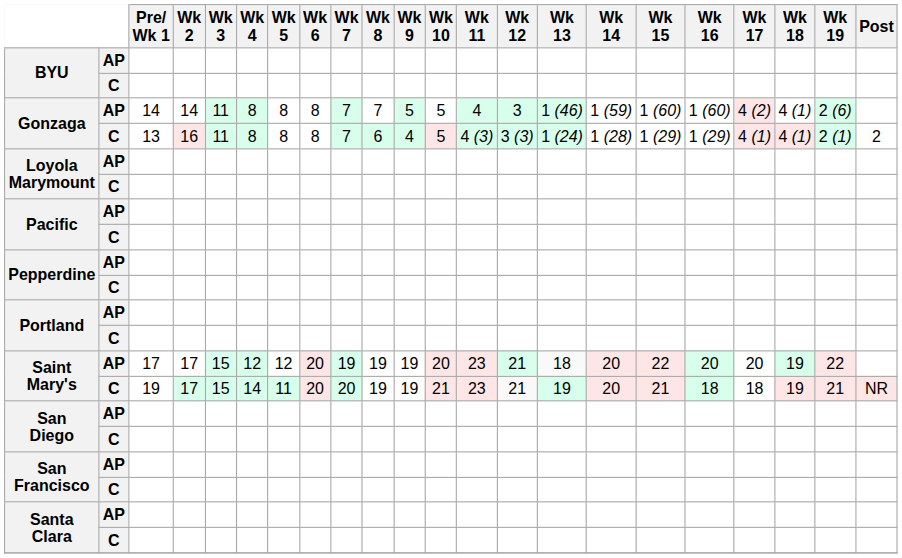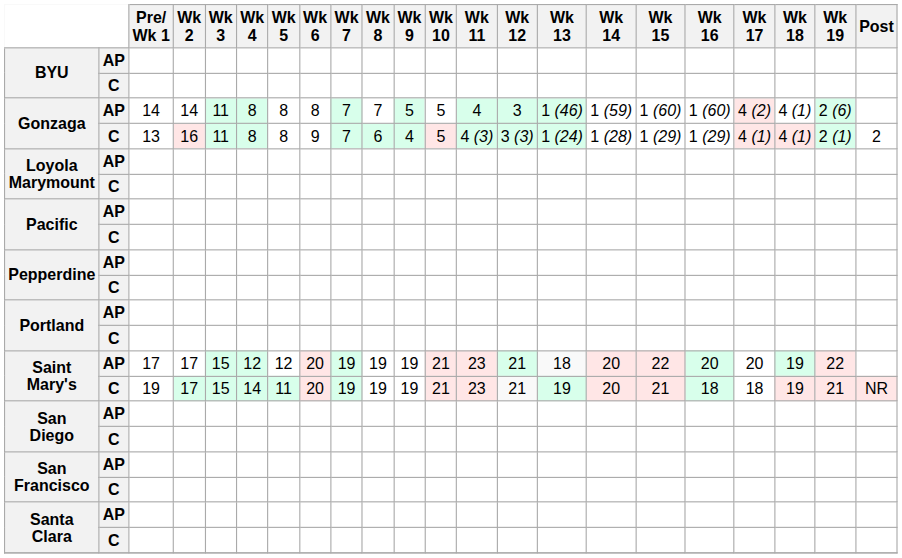 <table class="wikitable" style="white-space:nowrap;font-size:90%;text-align:center;">
 <tr>
 <th colspan=2 style="background:white; border-top-style:hidden; border-left-style:hidden;"> </th>
 <th>Pre/<br>Wk 1</th>
 <th>Wk<br>2</th>
 <th>Wk<br>3</th>
 <th>Wk<br>4</th>
 <th>Wk<br>5</th>
 <th>Wk<br>6</th>
 <th>Wk<br>7</th>
 <th>Wk<br>8</th>
 <th>Wk<br>9</th>
 <th>Wk<br>10</th>
 <th>Wk<br>11</th>
 <th>Wk<br>12</th>
 <th>Wk<br>13</th>
 <th>Wk<br>14</th>
 <th>Wk<br>15</th>
 <th>Wk<br>16</th>
 <th>Wk<br>17</th>
 <th>Wk<br>18</th>
 <th>Wk<br>19</th>
 <th>Post</th>
 </tr>
 <tr style="text-align:center;">
 <th rowspan=2 style=>BYU</th>
 <th>AP</th>
 <td style="background:#FFF;"></td>
 <td style="background:#FFF;"></td>
 <td style="background:#FFF;"></td>
 <td style="background:#FFF;"></td>
 <td style="background:#FFF;"></td>
 <td style="background:#FFF;"></td>
 <td style="background:#FFF;"></td>
 <td style="background:#FFF;"></td>
 <td style="background:#FFF;"></td>
 <td style="background:#FFF;"></td>
 <td style="background:#FFF;"></td>
 <td style="background:#FFF;"></td>
 <td style="background:#FFF;"></td>
 <td style="background:#FFF;"></td>
 <td style="background:#FFF;"></td>
 <td style="background:#FFF;"></td>
 <td style="background:#FFF;"></td>
 <td style="background:#FFF;"></td>
 <td style="background:#FFF;"></td>
 <td style="background:#FFF;"></td>
 </tr>
 <tr style="text-align:center;">
 <th>C</th>
 <td style="background:#FFF;"></td>
 <td style="background:#FFF;"></td>
 <td style="background:#FFF;"></td>
 <td style="background:#FFF;"></td>
 <td style="background:#FFF;"></td>
 <td style="background:#FFF;"></td>
 <td style="background:#FFF;"></td>
 <td style="background:#FFF;"></td>
 <td style="background:#FFF;"></td>
 <td style="background:#FFF;"></td>
 <td style="background:#FFF;"></td>
 <td style="background:#FFF;"></td>
 <td style="background:#FFF;"></td>
 <td style="background:#FFF;"></td>
 <td style="background:#FFF;"></td>
 <td style="background:#FFF;"></td>
 <td style="background:#FFF;"></td>
 <td style="background:#FFF;"></td>
 <td style="background:#FFF;"></td>
 <td style="background:#FFF;"></td>
 </tr>
 <tr style="text-align:center;">
 <th rowspan=2 style=>Gonzaga</th>
 <th>AP</th>
 <td style="background:#FFF;">14</td>
 <td style="background:#FFF;">14</td>
 <td style="background:#d8ffeb;">11</td>
 <td style="background:#d8ffeb;">8</td>
 <td style="background:#FFF;">8</td>
 <td style="background:#FFF;">8</td>
 <td style="background:#d8ffeb">7</td>
 <td style="background:#FFF;">7</td>
 <td style="background:#d8ffeb;">5</td>
 <td style="background:#FFF;">5</td>
 <td style="background:#d8ffeb;">4</td>
 <td style="background:#d8ffeb;">3</td>
 <td style="background:#d8ffeb;">1 <em>(46)</em></td>
 <td style="background:#FFF;">1 <em>(59)</em></td>
 <td style="background:#FFF;">1 <em>(60)</em></td>
 <td style="background:#FFF;">1 <em>(60)</em></td>
 <td style="background:#FFe6e6;">4 <em>(2)</em></td>
 <td style="background:#FFF;">4 <em>(1)</em></td>
 <td style="background:#d8ffeb;">2 <em>(6)</em></td>
 <td style="background:#FFF;"></td>
 </tr>
 <tr style="text-align:center;">
 <th>C</th>
 <td style="background:#FFF;">13</td>
 <td style="background:#FFe6e6;">16</td>
 <td style="background:#d8ffeb;">11</td>
 <td style="background:#d8ffeb;">8</td>
 <td style="background:#FFF;">8</td>
-<td style="background:#FFF;">8</td>
+<td style="background:#FFF;">9</td>
 <td style="background:#d8ffeb;">7</td>
 <td style="background:#d8ffeb;">6</td>
 <td style="background:#d8ffeb;">4</td>
 <td style="background:#FFe6e6;">5</td>
 <td style="background:#d8ffeb;">4 <em>(3)</em></td>
 <td style="background:#d8ffeb;">3 <em>(3)</em></td>
 <td style="background:#d8ffeb;">1 <em>(24)</em></td>
 <td style="background:#FFF;">1 <em>(28)</em></td>
 <td style="background:#FFF;">1 <em>(29)</em></td>
 <td style="background:#FFF;">1 <em>(29)</em></td>
 <td style="background:#FFe6e6;">4 <em>(1)</em></td>
 <td style="background:#FFe6e6;">4 <em>(1)</em></td>
 <td style="background:#d8ffeb;">2 <em>(1)</em></td>
 <td style="background:#FFF;">2</td>
 </tr>
 <tr style="text-align:center;">
 <th rowspan=2 style=>Loyola<br>Marymount</th>
 <th>AP</th>
 <td style="background:#FFF;"></td>
 <td style="background:#FFF;"></td>
 <td style="background:#FFF;"></td>
 <td style="background:#FFF;"></td>
 <td style="background:#FFF;"></td>
 <td style="background:#FFF;"></td>
 <td style="background:#FFF;"></td>
 <td style="background:#FFF;"></td>
 <td style="background:#FFF;"></td>
 <td style="background:#FFF;"></td>
 <td style="background:#FFF;"></td>
 <td style="background:#FFF;"></td>
 <td style="background:#FFF;"></td>
 <td style="background:#FFF;"></td>
 <td style="background:#FFF;"></td>
 <td style="background:#FFF;"></td>
 <td style="background:#FFF;"></td>
 <td style="background:#FFF;"></td>
 <td style="background:#FFF;"></td>
 <td style="background:#FFF;"></td>
 </tr>
 <tr style="text-align:center;">
 <th>C</th>
 <td style="background:#FFF;"></td>
 <td style="background:#FFF;"></td>
 <td style="background:#FFF;"></td>
 <td style="background:#FFF;"></td>
 <td style="background:#FFF;"></td>
 <td style="background:#FFF;"></td>
 <td style="background:#FFF;"></td>
 <td style="background:#FFF;"></td>
 <td style="background:#FFF;"></td>
 <td style="background:#FFF;"></td>
 <td style="background:#FFF;"></td>
 <td style="background:#FFF;"></td>
 <td style="background:#FFF;"></td>
 <td style="background:#FFF;"></td>
 <td style="background:#FFF;"></td>
 <td style="background:#FFF;"></td>
 <td style="background:#FFF;"></td>
 <td style="background:#FFF;"></td>
 <td style="background:#FFF;"></td>
 <td style="background:#FFF;"></td>
 </tr>
 <tr style="text-align:center;">
 <th rowspan=2 style=>Pacific</th>
 <th>AP</th>
 <td style="background:#FFF;"></td>
 <td style="background:#FFF;"></td>
 <td style="background:#FFF;"></td>
 <td style="background:#FFF;"></td>
 <td style="background:#FFF;"></td>
 <td style="background:#FFF;"></td>
 <td style="background:#FFF;"></td>
 <td style="background:#FFF;"></td>
 <td style="background:#FFF;"></td>
 <td style="background:#FFF;"></td>
 <td style="background:#FFF;"></td>
 <td style="background:#FFF;"></td>
 <td style="background:#FFF;"></td>
 <td style="background:#FFF;"></td>
 <td style="background:#FFF;"></td>
 <td style="background:#FFF;"></td>
 <td style="background:#FFF;"></td>
 <td style="background:#FFF;"></td>
 <td style="background:#FFF;"></td>
 <td style="background:#FFF;"></td>
 </tr>
 <tr style="text-align:center;">
 <th>C</th>
 <td style="background:#FFF;"></td>
 <td style="background:#FFF;"></td>
 <td style="background:#FFF;"></td>
 <td style="background:#FFF;"></td>
 <td style="background:#FFF;"></td>
 <td style="background:#FFF;"></td>
 <td style="background:#FFF;"></td>
 <td style="background:#FFF;"></td>
 <td style="background:#FFF;"></td>
 <td style="background:#FFF;"></td>
 <td style="background:#FFF;"></td>
 <td style="background:#FFF;"></td>
 <td style="background:#FFF;"></td>
 <td style="background:#FFF;"></td>
 <td style="background:#FFF;"></td>
 <td style="background:#FFF;"></td>
 <td style="background:#FFF;"></td>
 <td style="background:#FFF;"></td>
 <td style="background:#FFF;"></td>
 <td style="background:#FFF;"></td>
 </tr>
 <tr style="text-align:center;">
 <th rowspan=2 style=>Pepperdine</th>
 <th>AP</th>
 <td style="background:#FFF;"></td>
 <td style="background:#FFF;"></td>
 <td style="background:#FFF;"></td>
 <td style="background:#FFF;"></td>
 <td style="background:#FFF;"></td>
 <td style="background:#FFF;"></td>
 <td style="background:#FFF;"></td>
 <td style="background:#FFF;"></td>
 <td style="background:#FFF;"></td>
 <td style="background:#FFF;"></td>
 <td style="background:#FFF;"></td>
 <td style="background:#FFF;"></td>
 <td style="background:#FFF;"></td>
 <td style="background:#FFF;"></td>
 <td style="background:#FFF;"></td>
 <td style="background:#FFF;"></td>
 <td style="background:#FFF;"></td>
 <td style="background:#FFF;"></td>
 <td style="background:#FFF;"></td>
 <td style="background:#FFF;"></td>
 </tr>
 <tr style="text-align:center;">
 <th>C</th>
 <td style="background:#FFF;"></td>
 <td style="background:#FFF;"></td>
 <td style="background:#FFF;"></td>
 <td style="background:#FFF;"></td>
 <td style="background:#FFF;"></td>
 <td style="background:#FFF;"></td>
 <td style="background:#FFF;"></td>
 <td style="background:#FFF;"></td>
 <td style="background:#FFF;"></td>
 <td style="background:#FFF;"></td>
 <td style="background:#FFF;"></td>
 <td style="background:#FFF;"></td>
 <td style="background:#FFF;"></td>
 <td style="background:#FFF;"></td>
 <td style="background:#FFF;"></td>
 <td style="background:#FFF;"></td>
 <td style="background:#FFF;"></td>
 <td style="background:#FFF;"></td>
 <td style="background:#FFF;"></td>
 <td style="background:#FFF;"></td>
 </tr>
 <tr style="text-align:center;">
 <th rowspan=2 style=>Portland</th>
 <th>AP</th>
 <td style="background:#FFF;"></td>
 <td style="background:#FFF;"></td>
 <td style="background:#FFF;"></td>
 <td style="background:#FFF;"></td>
 <td style="background:#FFF;"></td>
 <td style="background:#FFF;"></td>
 <td style="background:#FFF;"></td>
 <td style="background:#FFF;"></td>
 <td style="background:#FFF;"></td>
 <td style="background:#FFF;"></td>
 <td style="background:#FFF;"></td>
 <td style="background:#FFF;"></td>
 <td style="background:#FFF;"></td>
 <td style="background:#FFF;"></td>
 <td style="background:#FFF;"></td>
 <td style="background:#FFF;"></td>
 <td style="background:#FFF;"></td>
 <td style="background:#FFF;"></td>
 <td style="background:#FFF;"></td>
 <td style="background:#FFF;"></td>
 </tr>
 <tr style="text-align:center;">
 <th>C</th>
 <td style="background:#FFF;"></td>
 <td style="background:#FFF;"></td>
 <td style="background:#FFF;"></td>
 <td style="background:#FFF;"></td>
 <td style="background:#FFF;"></td>
 <td style="background:#FFF;"></td>
 <td style="background:#FFF;"></td>
 <td style="background:#FFF;"></td>
 <td style="background:#FFF;"></td>
 <td style="background:#FFF;"></td>
 <td style="background:#FFF;"></td>
 <td style="background:#FFF;"></td>
 <td style="background:#FFF;"></td>
 <td style="background:#FFF;"></td>
 <td style="background:#FFF;"></td>
 <td style="background:#FFF;"></td>
 <td style="background:#FFF;"></td>
 <td style="background:#FFF;"></td>
 <td style="background:#FFF;"></td>
 <td style="background:#FFF;"></td>
 </tr>
 <tr style="text-align:center;">
 <th rowspan=2 style=>Saint<br>Mary's</th>
 <th>AP</th>
 <td style="background:#FFF;">17</td>
 <td style="background:#FFF;">17</td>
 <td style="background:#d8ffeb;">15</td>
 <td style="background:#d8ffeb;">12</td>
 <td style="background:#FFF;">12</td>
 <td style="background:#FFe6e6;">20</td>
 <td style="background:#d8ffeb;">19</td>
 <td style="background:#FFF;">19</td>
 <td style="background:#FFF;">19</td>
-<td style="background:#FFe6e6;">20</td>
+<td style="background:#FFe6e6;">21</td>
 <td style="background:#FFe6e6;">23</td>
 <td style="background:#d8ffeb;">21</td>
 <td style="background:#d8ffebF;">18</td>
 <td style="background:#FFe6e6;">20</td>
 <td style="background:#FFe6e6;">22</td>
 <td style="background:#d8ffeb;">20</td>
 <td style="background:#FFF;">20</td>
 <td style="background:#d8ffeb;">19</td>
 <td style="background:#FFe6e6;">22</td>
 <td style="background:#FFF;"></td>
 </tr>
 <tr style="text-align:center;">
 <th>C</th>
 <td style="background:#FFF;">19</td>
 <td style="background:#d8ffeb;">17</td>
 <td style="background:#d8ffeb;">15</td>
 <td style="background:#d8ffeb;">14</td>
 <td style="background:#d8ffeb;">11</td>
 <td style="background:#FFe6e6;">20</td>
-<td style="background:#d8ffeb;">20</td>
+<td style="background:#d8ffeb;">19</td>
 <td style="background:#FFF;">19</td>
 <td style="background:#FFF;">19</td>
 <td style="background:#FFe6e6;">21</td>
 <td style="background:#FFe6e6;">23</td>
 <td style="background:#d8ffeb:">21</td>
 <td style="background:#d8ffeb;">19</td>
 <td style="background:#FFe6e6;">20</td>
 <td style="background:#FFe6e6;">21</td>
 <td style="background:#d8ffeb;">18</td>
 <td style="background:#FFF;">18</td>
 <td style="background:#FFe6e6;">19</td>
 <td style="background:#FFe6e6;">21</td>
 <td style="background:#FFe6e6;">NR</td>
 </tr>
 <tr style="text-align:center;">
 <th rowspan=2 style=>San<br>Diego</th>
 <th>AP</th>
 <td style="background:#FFF;"></td>
 <td style="background:#FFF;"></td>
 <td style="background:#FFF;"></td>
 <td style="background:#FFF;"></td>
 <td style="background:#FFF;"></td>
 <td style="background:#FFF;"></td>
 <td style="background:#FFF;"></td>
 <td style="background:#FFF;"></td>
 <td style="background:#FFF;"></td>
 <td style="background:#FFF;"></td>
 <td style="background:#FFF;"></td>
 <td style="background:#FFF;"></td>
 <td style="background:#FFF;"></td>
 <td style="background:#FFF;"></td>
 <td style="background:#FFF;"></td>
 <td style="background:#FFF;"></td>
 <td style="background:#FFF;"></td>
 <td style="background:#FFF;"></td>
 <td style="background:#FFF;"></td>
 <td style="background:#FFF;"></td>
 </tr>
 <tr style="text-align:center;">
 <th>C</th>
 <td style="background:#FFF;"></td>
 <td style="background:#FFF;"></td>
 <td style="background:#FFF;"></td>
 <td style="background:#FFF;"></td>
 <td style="background:#FFF;"></td>
 <td style="background:#FFF;"></td>
 <td style="background:#FFF;"></td>
 <td style="background:#FFF;"></td>
 <td style="background:#FFF;"></td>
 <td style="background:#FFF;"></td>
 <td style="background:#FFF;"></td>
 <td style="background:#FFF;"></td>
 <td style="background:#FFF;"></td>
 <td style="background:#FFF;"></td>
 <td style="background:#FFF;"></td>
 <td style="background:#FFF;"></td>
 <td style="background:#FFF;"></td>
 <td style="background:#FFF;"></td>
 <td style="background:#FFF;"></td>
 <td style="background:#FFF;"></td>
 </tr>
 <tr style="text-align:center;">
 <th rowspan=2 style=>San<br>Francisco</th>
 <th>AP</th>
 <td style="background:#FFF;"></td>
 <td style="background:#FFF;"></td>
 <td style="background:#FFF;"></td>
 <td style="background:#FFF;"></td>
 <td style="background:#FFF;"></td>
 <td style="background:#FFF;"></td>
 <td style="background:#FFF;"></td>
 <td style="background:#FFF;"></td>
 <td style="background:#FFF;"></td>
 <td style="background:#FFF;"></td>
 <td style="background:#FFF;"></td>
 <td style="background:#FFF;"></td>
 <td style="background:#FFF;"></td>
 <td style="background:#FFF;"></td>
 <td style="background:#FFF;"></td>
 <td style="background:#FFF;"></td>
 <td style="background:#FFF;"></td>
 <td style="background:#FFF;"></td>
 <td style="background:#FFF;"></td>
 <td style="background:#FFF;"></td>
 </tr>
 <tr style="text-align:center;">
 <th>C</th>
 <td style="background:#FFF;"></td>
 <td style="background:#FFF;"></td>
 <td style="background:#FFF;"></td>
 <td style="background:#FFF;"></td>
 <td style="background:#FFF;"></td>
 <td style="background:#FFF;"></td>
 <td style="background:#FFF;"></td>
 <td style="background:#FFF;"></td>
 <td style="background:#FFF;"></td>
 <td style="background:#FFF;"></td>
 <td style="background:#FFF;"></td>
 <td style="background:#FFF;"></td>
 <td style="background:#FFF;"></td>
 <td style="background:#FFF;"></td>
 <td style="background:#FFF;"></td>
 <td style="background:#FFF;"></td>
 <td style="background:#FFF;"></td>
 <td style="background:#FFF;"></td>
 <td style="background:#FFF;"></td>
 <td style="background:#FFF;"></td>
 </tr>
 <tr style="text-align:center;">
 <th rowspan=2 style=>Santa<br>Clara</th>
 <th>AP</th>
 <td style="background:#FFF;"></td>
 <td style="background:#FFF;"></td>
 <td style="background:#FFF;"></td>
 <td style="background:#FFF;"></td>
 <td style="background:#FFF;"></td>
 <td style="background:#FFF;"></td>
 <td style="background:#FFF;"></td>
 <td style="background:#FFF;"></td>
 <td style="background:#FFF;"></td>
 <td style="background:#FFF;"></td>
 <td style="background:#FFF;"></td>
 <td style="background:#FFF;"></td>
 <td style="background:#FFF;"></td>
 <td style="background:#FFF;"></td>
 <td style="background:#FFF;"></td>
 <td style="background:#FFF;"></td>
 <td style="background:#FFF;"></td>
 <td style="background:#FFF;"></td>
 <td style="background:#FFF;"></td>
 <td style="background:#FFF;"></td>
 </tr>
 <tr style="text-align:center;">
 <th>C</th>
 <td style="background:#FFF;"></td>
 <td style="background:#FFF;"></td>
 <td style="background:#FFF;"></td>
 <td style="background:#FFF;"></td>
 <td style="background:#FFF;"></td>
 <td style="background:#FFF;"></td>
 <td style="background:#FFF;"></td>
 <td style="background:#FFF;"></td>
 <td style="background:#FFF;"></td>
 <td style="background:#FFF;"></td>
 <td style="background:#FFF;"></td>
 <td style="background:#FFF;"></td>
 <td style="background:#FFF;"></td>
 <td style="background:#FFF;"></td>
 <td style="background:#FFF;"></td>
 <td style="background:#FFF;"></td>
 <td style="background:#FFF;"></td>
 <td style="background:#FFF;"></td>
 <td style="background:#FFF;"></td>
 <td style="background:#FFF;"></td>
 </tr>
 <tr>
 </tr>
 </table>
